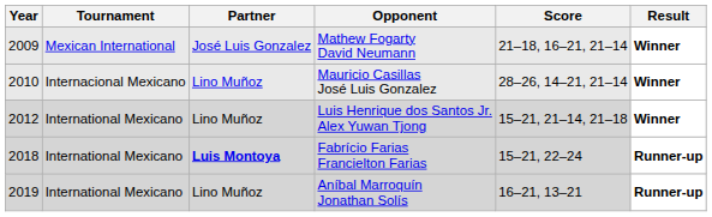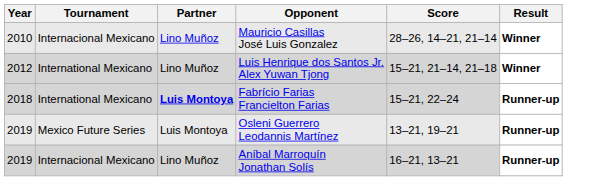 <table class="sortable wikitable" style="font-size: 90%;">
 <tr>
 <th>Year</th>
 <th>Tournament</th>
 <th>Partner</th>
 <th>Opponent</th>
 <th>Score</th>
 <th>Result</th>
-</tr>
-<tr style="background:#E9E9E9">
-<td align="center">2009</td>
-<td align="left"><a href='#'>Mexican International</a></td>
-<td align="left"> <a href='#'>José Luis Gonzalez</a></td>
-<td align="left"> <a href='#'>Mathew Fogarty</a><br> <a href='#'>David Neumann</a></td>
-<td align="left">21–18, 16–21, 21–14</td>
-<td style="text-align:left; background:white"> <strong>Winner</strong></td>
 </tr>
 <tr style="background:#E9E9E9">
 <td align="center">2010</td>
 <td align="left">Internacional Mexicano</td>
 <td align="left"> <a href='#'>Lino Muñoz</a></td>
 <td align="left"> <a href='#'>Mauricio Casillas</a><br> José Luis Gonzalez</td>
 <td align="left">28–26, 14–21, 21–14</td>
 <td style="text-align:left; background:white"> <strong>Winner</strong></td>
 </tr>
 <tr style="background:#D5D5D5">
 <td align="center">2012</td>
 <td align="left">International Mexicano</td>
 <td align="left"> Lino Muñoz</td>
 <td align="left"> <a href='#'>Luis Henrique dos Santos Jr.</a><br> <a href='#'>Alex Yuwan Tjong</a></td>
 <td align="left">15–21, 21–14, 21–18</td>
 <td style="text-align:left; background:white"> <strong>Winner</strong></td>
 </tr>
 <tr style="background:#D5D5D5">
 <td align="center">2018</td>
 <td align="left">International Mexicano</td>
 <td align="left"><strong> <a href='#'>Luis Montoya</a></strong></td>
 <td align="left"> <a href='#'>Fabrício Farias</a><br> <a href='#'>Francielton Farias</a></td>
 <td align="left">15–21, 22–24</td>
 <td style="text-align:left; background:white"> <strong>Runner-up</strong></td>
 </tr>
+<tr style="background:#E9E9E9">
+<td align="center">2019</td>
+<td align="left">Mexico Future Series</td>
+<td align="left"> Luis Montoya</td>
+<td align="left"> <a href='#'>Osleni Guerrero</a><br> <a href='#'>Leodannis Martínez</a></td>
+<td align="left">13–21, 19–21</td>
+<td style="text-align:left; background:white"> <strong>Runner-up</strong></td>
+</tr>
 <tr style="background:#D5D5D5">
 <td align="center">2019</td>
-<td align="left">International Mexicano</td>
+<td align="left">Internacional Mexicano</td>
 <td align="left"> Lino Muñoz</td>
 <td align="left"> <a href='#'>Aníbal Marroquín</a><br> <a href='#'>Jonathan Solís</a></td>
 <td align="left">16–21, 13–21</td>
 <td style="text-align:left; background:white"> <strong>Runner-up</strong></td>
 </tr>
 </table>
